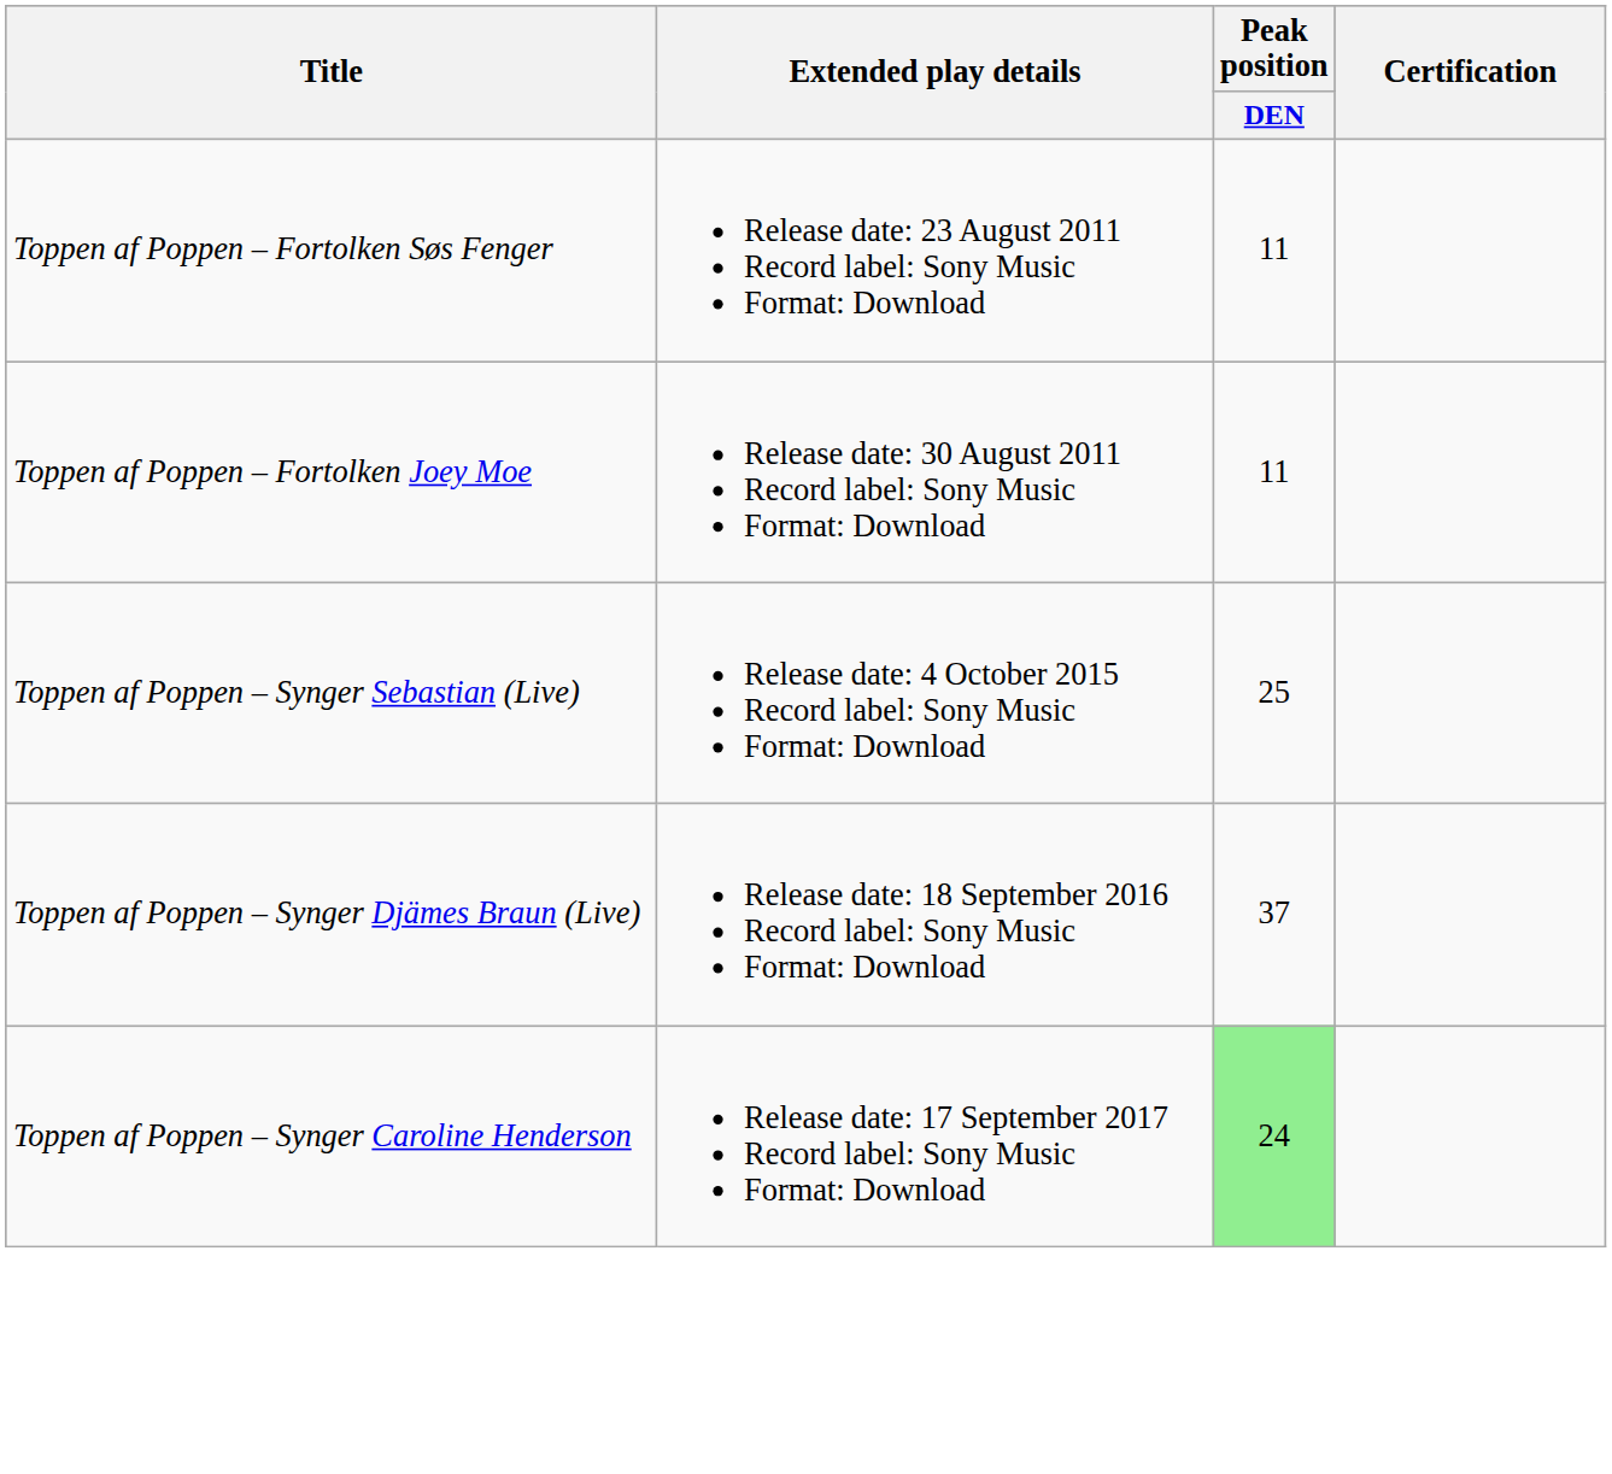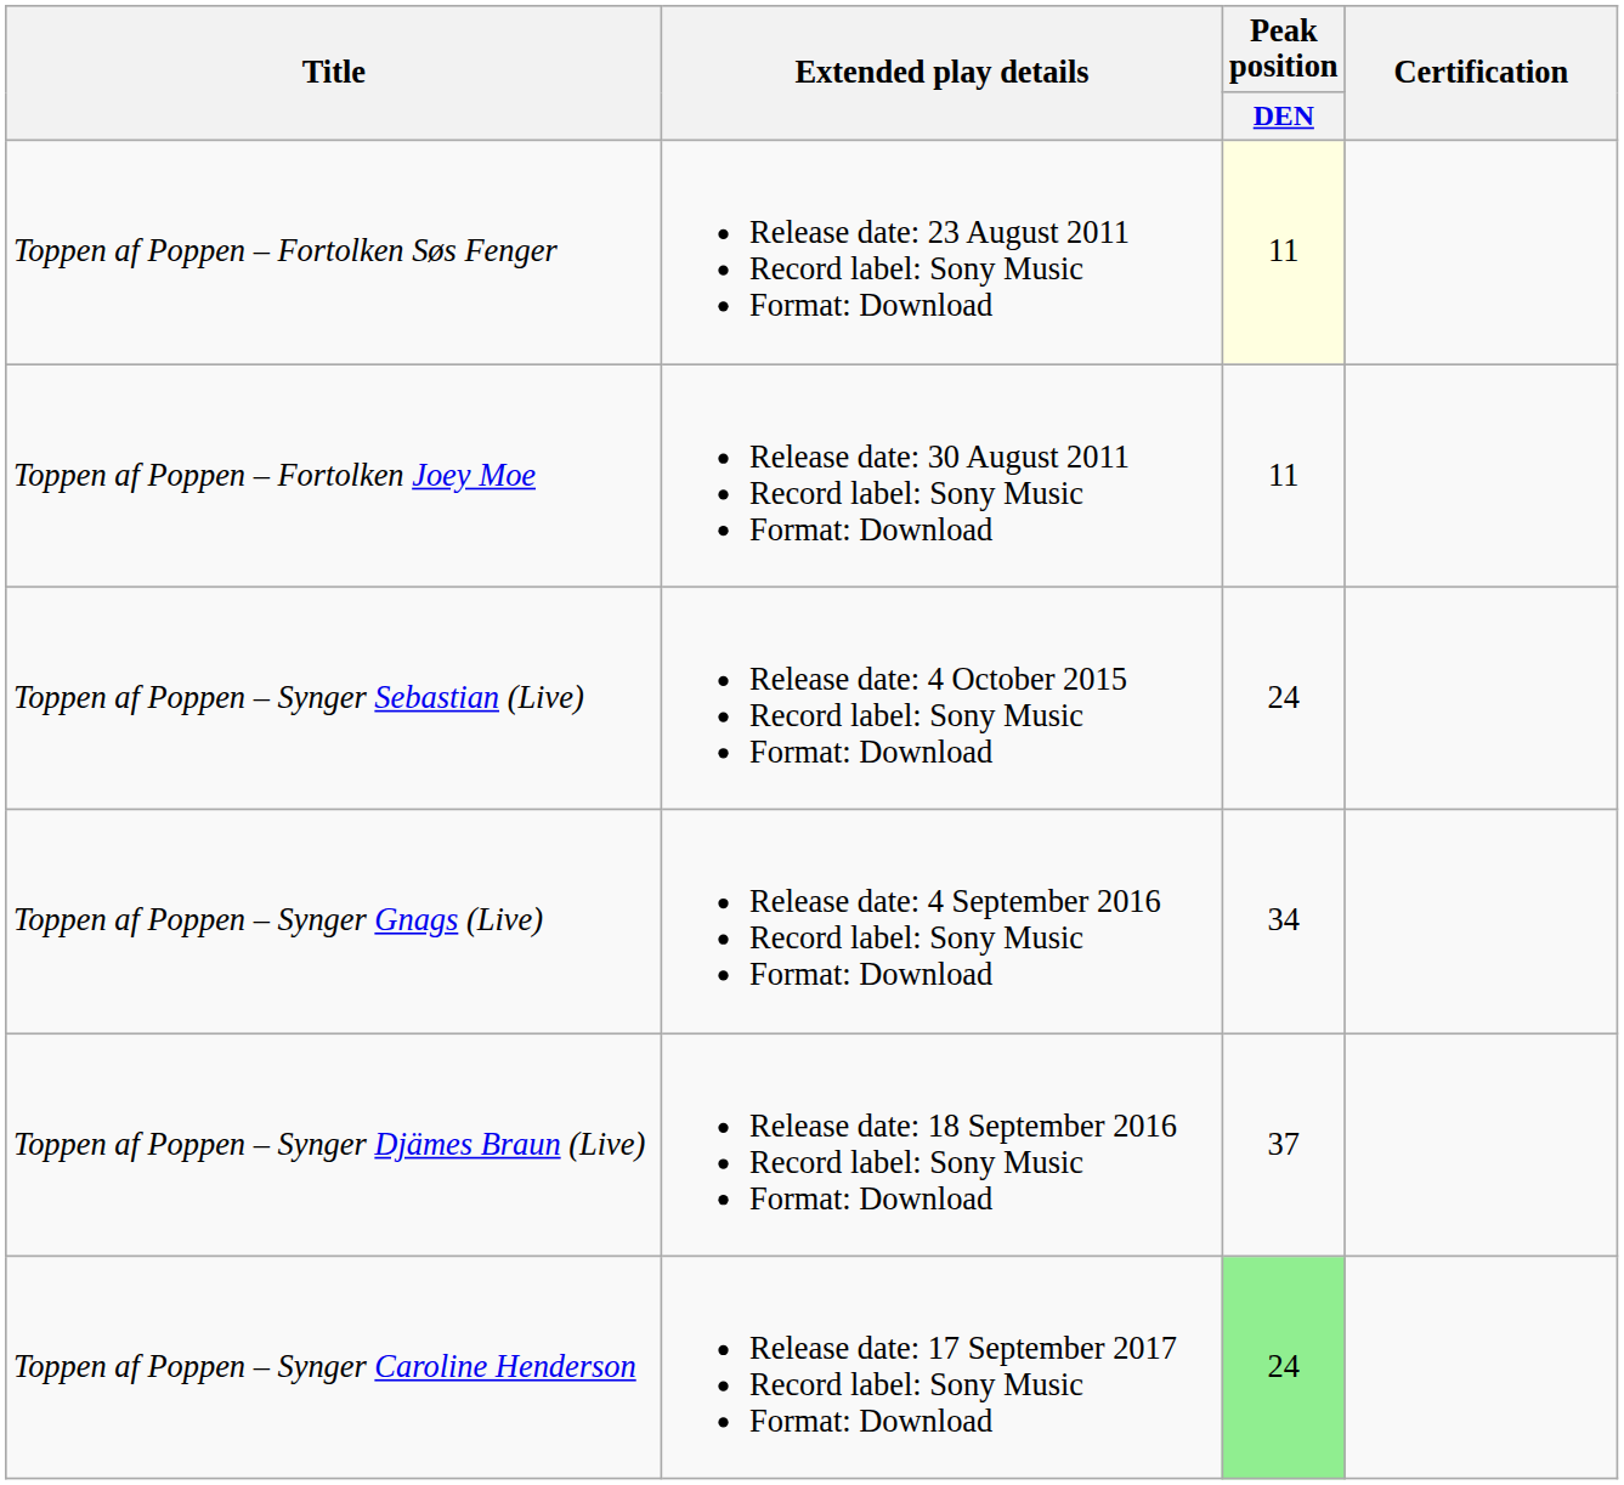 <table class="wikitable plainrowheaders" style="text-align:left;" border="1">
 <tr>
 <th scope="col" rowspan="2" style="width:20em;">Title</th>
 <th scope="col" rowspan="2" style="width:17em;">Extended play details</th>
 <th scope="col" colspan="1">Peak <br>position</th>
 <th scope="col" rowspan="2" style="width:8em;">Certification</th>
 </tr>
 <tr>
 <th scope="col" style="width:3em;font-size:90%;"><a href='#'>DEN</a><br></th>
 </tr>
 <tr>
 <td><em>Toppen af Poppen – Fortolken Søs Fenger</em></td>
 <td><br><ul><li>Release date: 23 August 2011</li><li>Record label: Sony Music</li><li>Format: Download</li></ul></td>
-<td style="text-align:center;">11</td>
+<td style="background: lightyellow; text-align:center;">11</td>
 <td style="text-align:left;"></td>
 </tr>
 <tr>
 <td><em>Toppen af Poppen – Fortolken <a href='#'>Joey Moe</a></em></td>
 <td><br><ul><li>Release date: 30 August 2011</li><li>Record label: Sony Music</li><li>Format: Download</li></ul></td>
 <td style="text-align:center;">11</td>
 <td style="text-align:left;"></td>
 </tr>
 <tr>
 <td><em>Toppen af Poppen – Synger <a href='#'>Sebastian</a> (Live)</em></td>
 <td><br><ul><li>Release date: 4 October 2015</li><li>Record label: Sony Music</li><li>Format: Download</li></ul></td>
-<td style="text-align:center;">25</td>
+<td style="text-align:center;">24</td>
+<td style="text-align:left;"></td>
+</tr>
+<tr>
+<td><em>Toppen af Poppen – Synger <a href='#'>Gnags</a> (Live)</em></td>
+<td><br><ul><li>Release date: 4 September 2016</li><li>Record label: Sony Music</li><li>Format: Download</li></ul></td>
+<td style="text-align:center;">34<br></td>
 <td style="text-align:left;"></td>
 </tr>
 <tr>
 <td><em>Toppen af Poppen – Synger <a href='#'>Djämes Braun</a> (Live)</em></td>
 <td><br><ul><li>Release date: 18 September 2016</li><li>Record label: Sony Music</li><li>Format: Download</li></ul></td>
 <td style="text-align:center;">37<br></td>
 <td style="text-align:left;"></td>
 </tr>
 <tr>
 <td><em>Toppen af Poppen – Synger <a href='#'>Caroline Henderson</a></em></td>
 <td><br><ul><li>Release date: 17 September 2017</li><li>Record label: Sony Music</li><li>Format: Download</li></ul></td>
 <td style="background: lightgreen; text-align:center;">24<br></td>
 <td style="text-align:left;"></td>
 </tr>
 </table>
